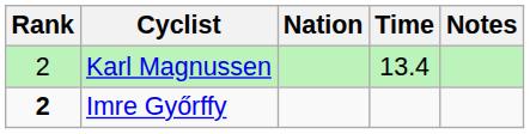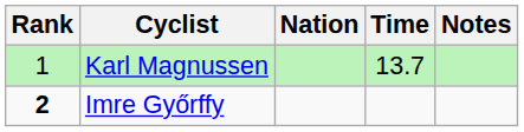 <table class="wikitable sortable" style="text-align:center">
 <tr>
 <th>Rank</th>
 <th>Cyclist</th>
 <th>Nation</th>
 <th>Time</th>
 <th>Notes</th>
 </tr>
 <tr style="background:#bbf3bb;">
-<td>2</td>
+<td>1</td>
 <td align=left><a href='#'>Karl Magnussen</a></td>
 <td align=left></td>
-<td>13.4</td>
+<td>13.7</td>
 <td></td>
 </tr>
 <tr>
 <td><strong>2</strong></td>
 <td align=left><a href='#'>Imre Győrffy</a></td>
 <td align=left></td>
 <td></td>
 <td></td>
 </tr>
 </table>
